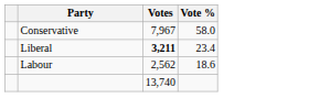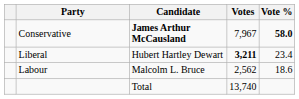 <table class="wikitable">
 <tr>
 <th></th>
 <th scope="col" width="175">Party</th>
+<th scope="col" width="150">Candidate</th>
 <th>Votes</th>
 <th>Vote %</th>
 </tr>
 <tr>
 <td>   </td>
 <td>Conservative</td>
+<td><strong>James Arthur McCausland</strong></td>
 <td align=right>7,967</td>
-<td align=right>58.0</td>
+<td align=right><strong>58.0</strong></td>
 </tr>
 <tr>
 <td>   </td>
 <td>Liberal</td>
+<td>Hubert Hartley Dewart</td>
 <td align=right><strong>3,211</strong></td>
 <td align=right>23.4</td>
 </tr>
 <tr>
 <td>   </td>
 <td>Labour</td>
+<td>Malcolm L. Bruce</td>
 <td align=right>2,562</td>
 <td align=right>18.6</td>
 </tr>
 <tr>
 <td></td>
 <td></td>
+<td>Total</td>
 <td align=right>13,740</td>
 <td></td>
 </tr>
 </table>
